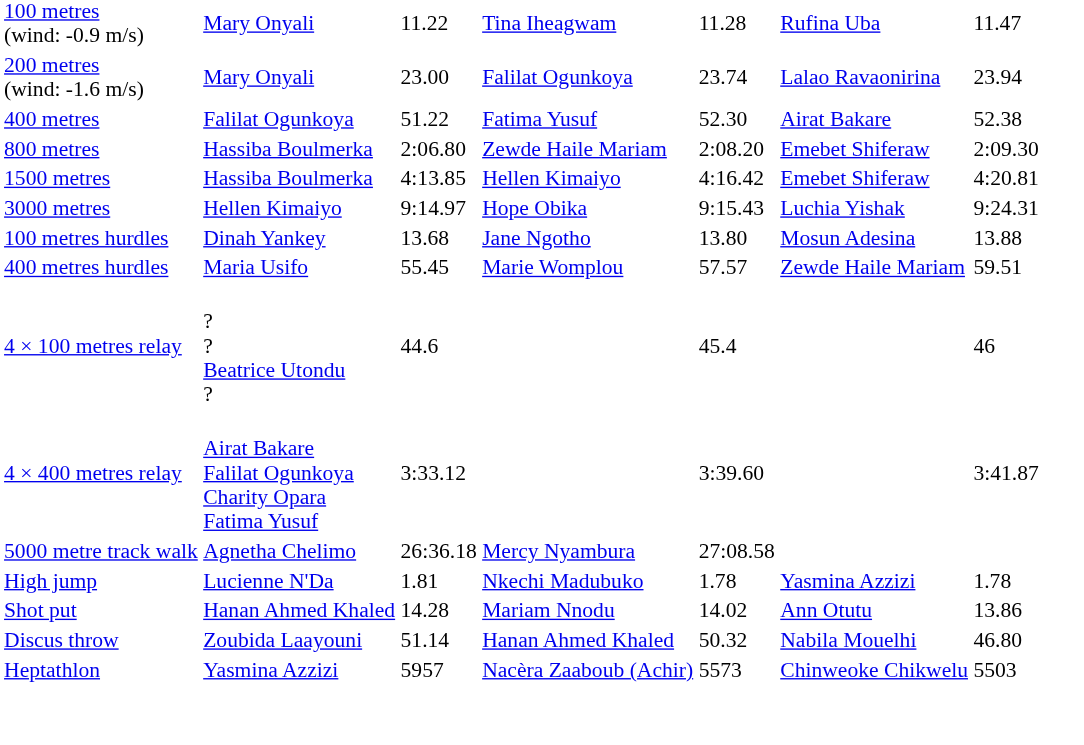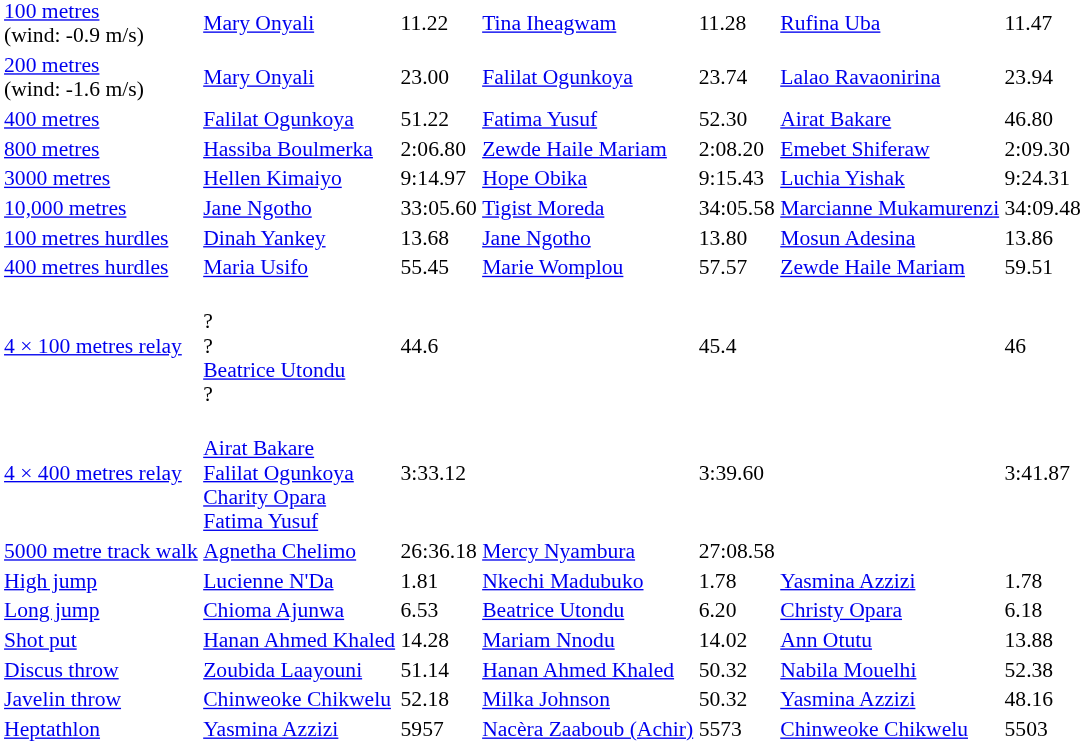 <table>
 <tr>
 <td><a href='#'>100 metres</a><br>(wind: -0.9 m/s)</td>
 <td><a href='#'>Mary Onyali</a><br> </td>
 <td>11.22</td>
 <td><a href='#'>Tina Iheagwam</a><br> </td>
 <td>11.28</td>
 <td><a href='#'>Rufina Uba</a><br> </td>
 <td>11.47</td>
 </tr>
 <tr>
 <td><a href='#'>200 metres</a><br>(wind: -1.6 m/s)</td>
 <td><a href='#'>Mary Onyali</a><br> </td>
 <td>23.00</td>
 <td><a href='#'>Falilat Ogunkoya</a><br> </td>
 <td>23.74</td>
 <td><a href='#'>Lalao Ravaonirina</a><br> </td>
 <td>23.94</td>
 </tr>
 <tr>
 <td><a href='#'>400 metres</a></td>
 <td><a href='#'>Falilat Ogunkoya</a><br> </td>
 <td>51.22</td>
 <td><a href='#'>Fatima Yusuf</a><br> </td>
 <td>52.30</td>
 <td><a href='#'>Airat Bakare</a><br> </td>
-<td>52.38</td>
+<td>46.80</td>
 </tr>
 <tr>
 <td><a href='#'>800 metres</a></td>
 <td><a href='#'>Hassiba Boulmerka</a><br> </td>
 <td>2:06.80</td>
 <td><a href='#'>Zewde Haile Mariam</a><br> </td>
 <td>2:08.20</td>
 <td><a href='#'>Emebet Shiferaw</a><br> </td>
 <td>2:09.30</td>
 </tr>
 <tr>
-<td><a href='#'>1500 metres</a></td>
-<td><a href='#'>Hassiba Boulmerka</a><br> </td>
-<td>4:13.85</td>
-<td><a href='#'>Hellen Kimaiyo</a><br> </td>
-<td>4:16.42</td>
-<td><a href='#'>Emebet Shiferaw</a><br> </td>
-<td>4:20.81</td>
-</tr>
-<tr>
 <td><a href='#'>3000 metres</a></td>
 <td><a href='#'>Hellen Kimaiyo</a><br> </td>
 <td>9:14.97</td>
 <td><a href='#'>Hope Obika</a><br> </td>
 <td>9:15.43</td>
 <td><a href='#'>Luchia Yishak</a><br> </td>
 <td>9:24.31</td>
 </tr>
 <tr>
+<td><a href='#'>10,000 metres</a></td>
+<td><a href='#'>Jane Ngotho</a><br> </td>
+<td>33:05.60</td>
+<td><a href='#'>Tigist Moreda</a><br> </td>
+<td>34:05.58</td>
+<td><a href='#'>Marcianne Mukamurenzi</a><br> </td>
+<td>34:09.48</td>
+</tr>
+<tr>
 <td><a href='#'>100 metres hurdles</a></td>
 <td><a href='#'>Dinah Yankey</a><br> </td>
 <td>13.68</td>
 <td><a href='#'>Jane Ngotho</a><br> </td>
 <td>13.80</td>
 <td><a href='#'>Mosun Adesina</a><br> </td>
-<td>13.88</td>
+<td>13.86</td>
 </tr>
 <tr>
 <td><a href='#'>400 metres hurdles</a></td>
 <td><a href='#'>Maria Usifo</a><br> </td>
 <td>55.45</td>
 <td><a href='#'>Marie Womplou</a><br> </td>
 <td>57.57</td>
 <td><a href='#'>Zewde Haile Mariam</a><br> </td>
 <td>59.51</td>
 </tr>
 <tr>
 <td><a href='#'>4 × 100 metres relay</a></td>
 <td><br>?<br>?<br><a href='#'>Beatrice Utondu</a><br>?</td>
 <td>44.6</td>
 <td></td>
 <td>45.4</td>
 <td></td>
 <td>46</td>
 </tr>
 <tr>
 <td><a href='#'>4 × 400 metres relay</a></td>
 <td><br><a href='#'>Airat Bakare</a><br><a href='#'>Falilat Ogunkoya</a><br><a href='#'>Charity Opara</a><br><a href='#'>Fatima Yusuf</a></td>
 <td>3:33.12</td>
 <td></td>
 <td>3:39.60</td>
 <td></td>
 <td>3:41.87</td>
 </tr>
 <tr>
 <td><a href='#'>5000 metre track walk</a></td>
 <td><a href='#'>Agnetha Chelimo</a><br> </td>
 <td>26:36.18</td>
 <td><a href='#'>Mercy Nyambura</a><br> </td>
 <td>27:08.58</td>
 <td></td>
 <td></td>
 </tr>
 <tr>
 <td><a href='#'>High jump</a></td>
 <td><a href='#'>Lucienne N'Da</a><br> </td>
 <td>1.81</td>
 <td><a href='#'>Nkechi Madubuko</a><br> </td>
 <td>1.78</td>
 <td><a href='#'>Yasmina Azzizi</a><br> </td>
 <td>1.78</td>
 </tr>
 <tr>
+<td><a href='#'>Long jump</a></td>
+<td><a href='#'>Chioma Ajunwa</a><br> </td>
+<td>6.53</td>
+<td><a href='#'>Beatrice Utondu</a><br> </td>
+<td>6.20</td>
+<td><a href='#'>Christy Opara</a><br> </td>
+<td>6.18</td>
+</tr>
+<tr>
 <td><a href='#'>Shot put</a></td>
 <td><a href='#'>Hanan Ahmed Khaled</a><br> </td>
 <td>14.28</td>
 <td><a href='#'>Mariam Nnodu</a><br> </td>
 <td>14.02</td>
 <td><a href='#'>Ann Otutu</a><br> </td>
-<td>13.86</td>
+<td>13.88</td>
 </tr>
 <tr>
 <td><a href='#'>Discus throw</a></td>
 <td><a href='#'>Zoubida Laayouni</a><br> </td>
 <td>51.14</td>
 <td><a href='#'>Hanan Ahmed Khaled</a><br> </td>
 <td>50.32</td>
 <td><a href='#'>Nabila Mouelhi</a><br> </td>
-<td>46.80</td>
+<td>52.38</td>
+</tr>
+<tr>
+<td><a href='#'>Javelin throw</a></td>
+<td><a href='#'>Chinweoke Chikwelu</a><br> </td>
+<td>52.18</td>
+<td><a href='#'>Milka Johnson</a><br> </td>
+<td>50.32</td>
+<td><a href='#'>Yasmina Azzizi</a><br> </td>
+<td>48.16</td>
 </tr>
 <tr>
 <td><a href='#'>Heptathlon</a></td>
 <td><a href='#'>Yasmina Azzizi</a><br> </td>
 <td>5957</td>
 <td><a href='#'>Nacèra Zaaboub (Achir)</a><br> </td>
 <td>5573</td>
 <td><a href='#'>Chinweoke Chikwelu</a><br> </td>
 <td>5503</td>
 </tr>
 </table>
